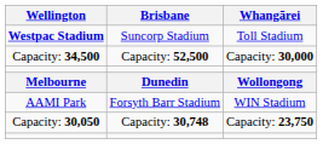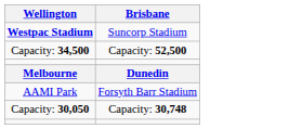 <table class="wikitable" style="text-align:center">
 <tr>
 <th><strong><a href='#'>Wellington</a></strong></th>
 <th><a href='#'>Brisbane</a></th>
-<th><a href='#'>Whangārei</a></th>
 </tr>
 <tr>
 <td><strong><a href='#'>Westpac Stadium</a></strong></td>
 <td><a href='#'>Suncorp Stadium</a></td>
-<td><a href='#'>Toll Stadium</a></td>
 </tr>
 <tr>
 <td>Capacity: <strong>34,500</strong></td>
 <td>Capacity: <strong>52,500</strong></td>
-<td>Capacity: <strong>30,000</strong></td>
 </tr>
 <tr>
-<td></td>
 <td></td>
 <td></td>
 </tr>
 <tr>
 <th><a href='#'>Melbourne</a></th>
 <th><a href='#'>Dunedin</a></th>
-<th><a href='#'>Wollongong</a></th>
 </tr>
 <tr>
 <td><a href='#'>AAMI Park</a></td>
 <td><a href='#'>Forsyth Barr Stadium</a></td>
-<td><a href='#'>WIN Stadium</a></td>
 </tr>
 <tr>
 <td>Capacity: <strong>30,050</strong></td>
 <td>Capacity: <strong>30,748</strong></td>
-<td>Capacity: <strong>23,750</strong></td>
 </tr>
 <tr>
 <td></td>
 <td></td>
-<td></td>
 </tr>
 </table>
